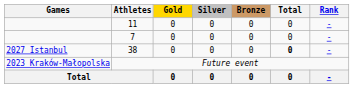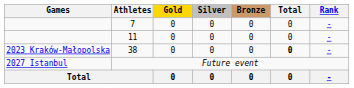 <table class="wikitable" style="text-align:center; font-size:90%;">
 <tr>
 <th>Games</th>
 <th>Athletes</th>
 <td style="background:gold; width:4.5em; font-weight:bold;">Gold</td>
 <td style="background:silver; width:4.5em; font-weight:bold;">Silver</td>
 <td style="background:#cc9966; width:4.5em; font-weight:bold;">Bronze</td>
 <th style="width:4.5em; font-weight:bold;">Total</th>
 <th style="width:4.5em; font-weight:bold;"><a href='#'>Rank</a></th>
 </tr>
 <tr>
 <td align=left></td>
+<td>7</td>
+<td>0</td>
+<td>0</td>
+<td>0</td>
+<td>0</td>
+<td><a href='#'>-</a></td>
+</tr>
+<tr>
+<td align=left></td>
 <td>11</td>
 <td>0</td>
 <td>0</td>
 <td>0</td>
 <td>0</td>
 <td><a href='#'>-</a></td>
 </tr>
 <tr>
-<td align=left></td>
-<td>7</td>
-<td>0</td>
-<td>0</td>
-<td>0</td>
-<td>0</td>
-<td><a href='#'>-</a></td>
-</tr>
-<tr>
-<td align=left> <a href='#'>2027 Istanbul</a></td>
+<td align=left> <a href='#'>2023 Kraków-Małopolska</a></td>
 <td>38</td>
 <td>0</td>
 <td>0</td>
 <td>0</td>
 <td><strong>0</strong></td>
 <td><a href='#'>-</a></td>
 </tr>
 <tr>
-<td align=left> <a href='#'>2023 Kraków-Małopolska</a></td>
+<td align=left> <a href='#'>2027 Istanbul</a></td>
 <td colspan=6><em>Future event</em></td>
 </tr>
 <tr>
 <th colspan=2>Total</th>
 <th>0</th>
 <th>0</th>
 <th>0</th>
 <th>0</th>
 <th><a href='#'>-</a></th>
 </tr>
 </table>
